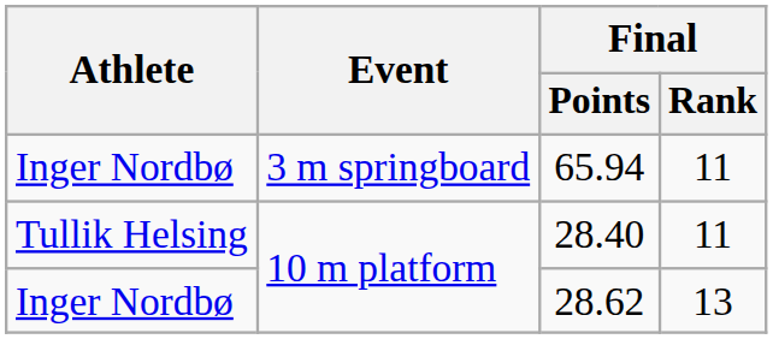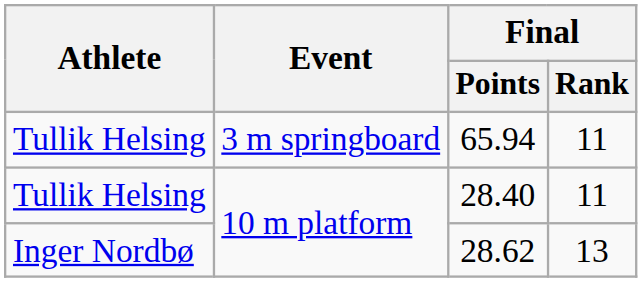 <table class="wikitable" style="font-size:90%;">
 <tr>
 <th rowspan=2>Athlete</th>
 <th rowspan=2>Event</th>
 <th colspan=2>Final</th>
 </tr>
 <tr style="font-size:95%">
 <th>Points</th>
 <th>Rank</th>
 </tr>
 <tr align=center>
-<td align=left><a href='#'>Inger Nordbø</a></td>
+<td align=left><a href='#'>Tullik Helsing</a></td>
 <td align=left><a href='#'>3 m springboard</a></td>
 <td>65.94</td>
 <td>11</td>
 </tr>
 <tr align=center>
 <td align=left><a href='#'>Tullik Helsing</a></td>
 <td align=left rowspan=2><a href='#'>10 m platform</a></td>
 <td>28.40</td>
 <td>11</td>
 </tr>
 <tr align=center>
 <td align=left><a href='#'>Inger Nordbø</a></td>
 <td>28.62</td>
 <td>13</td>
 </tr>
 </table>
